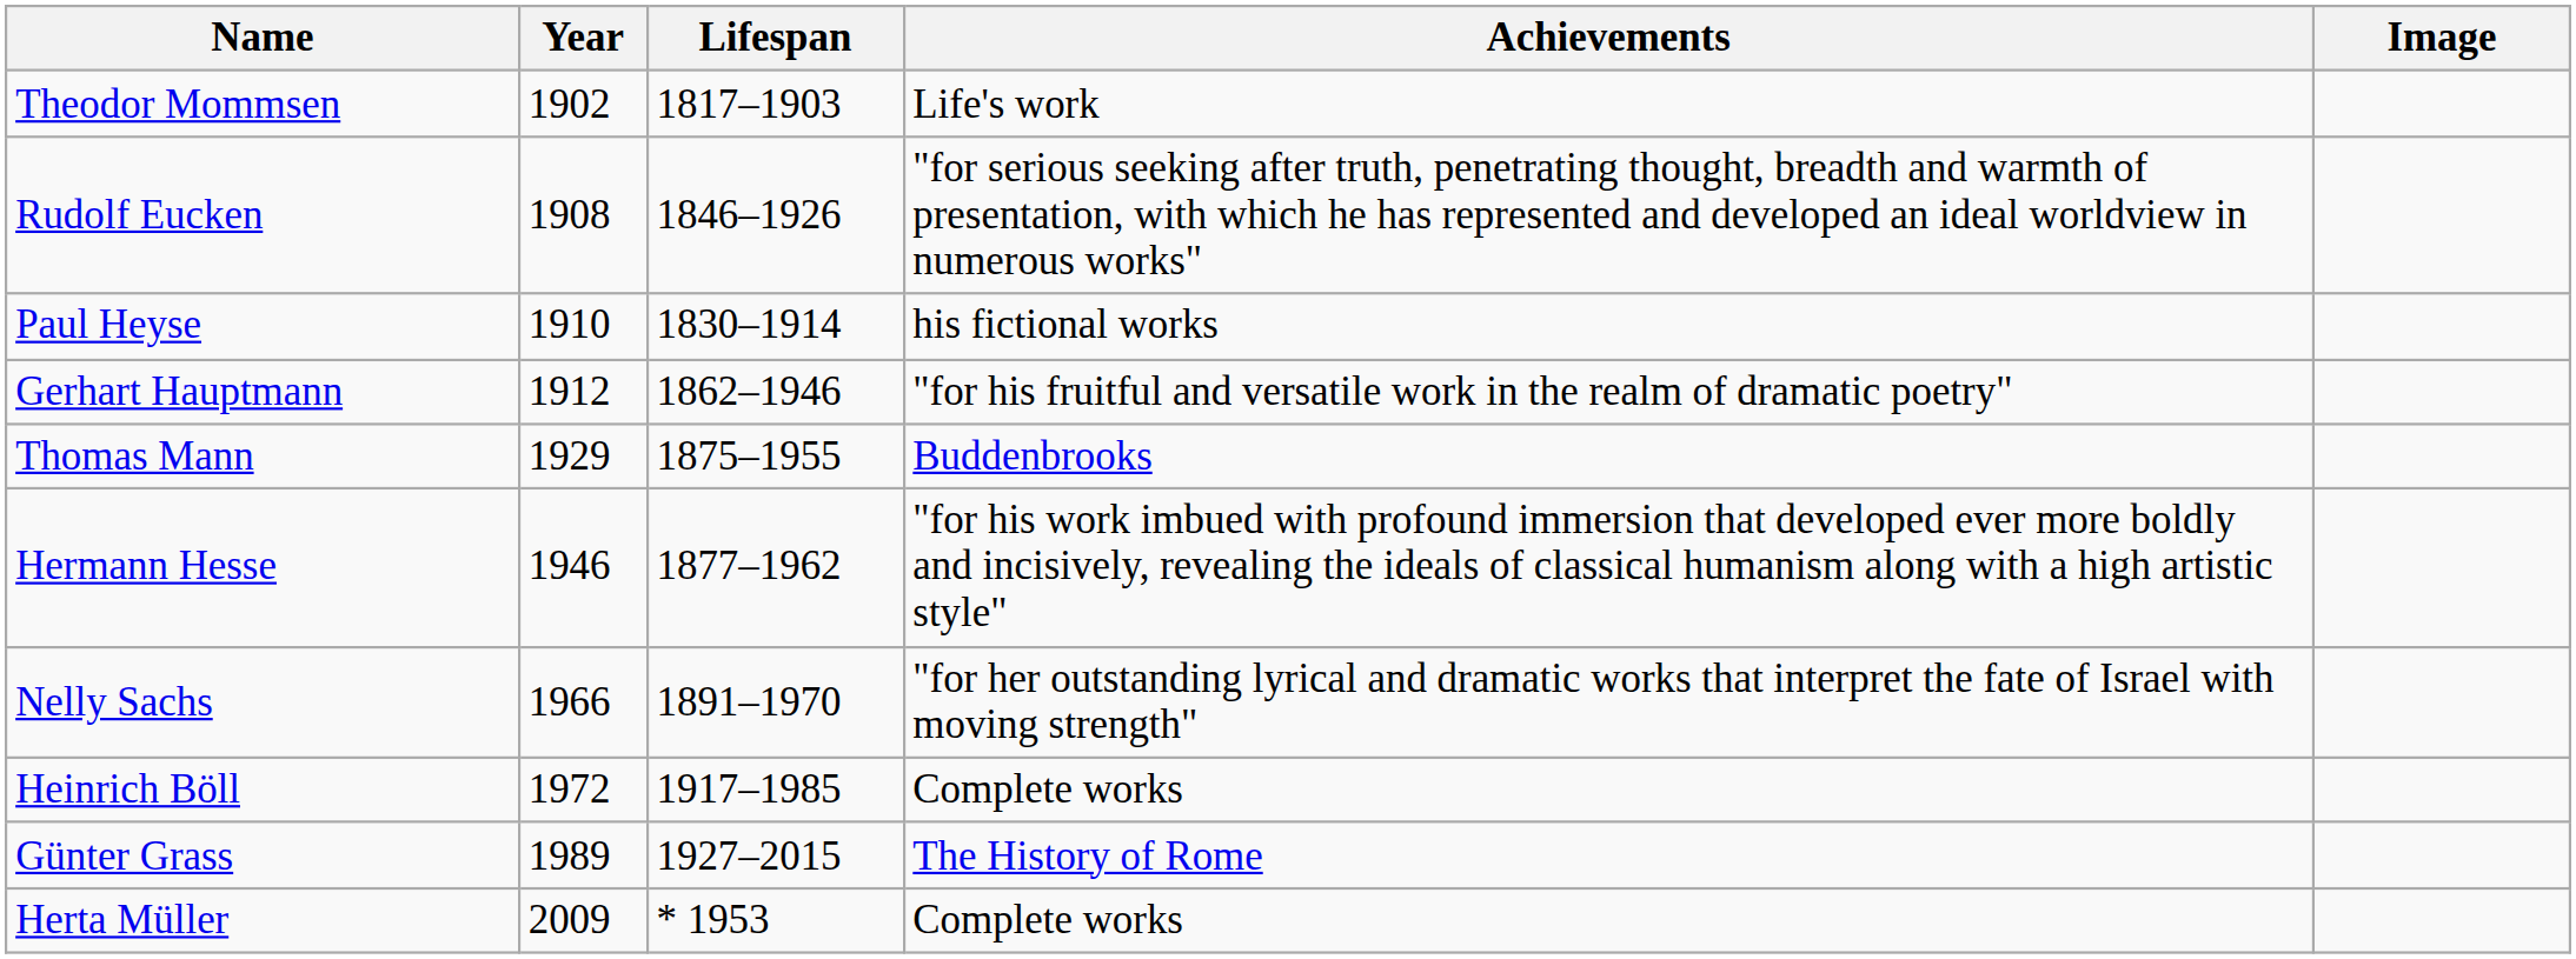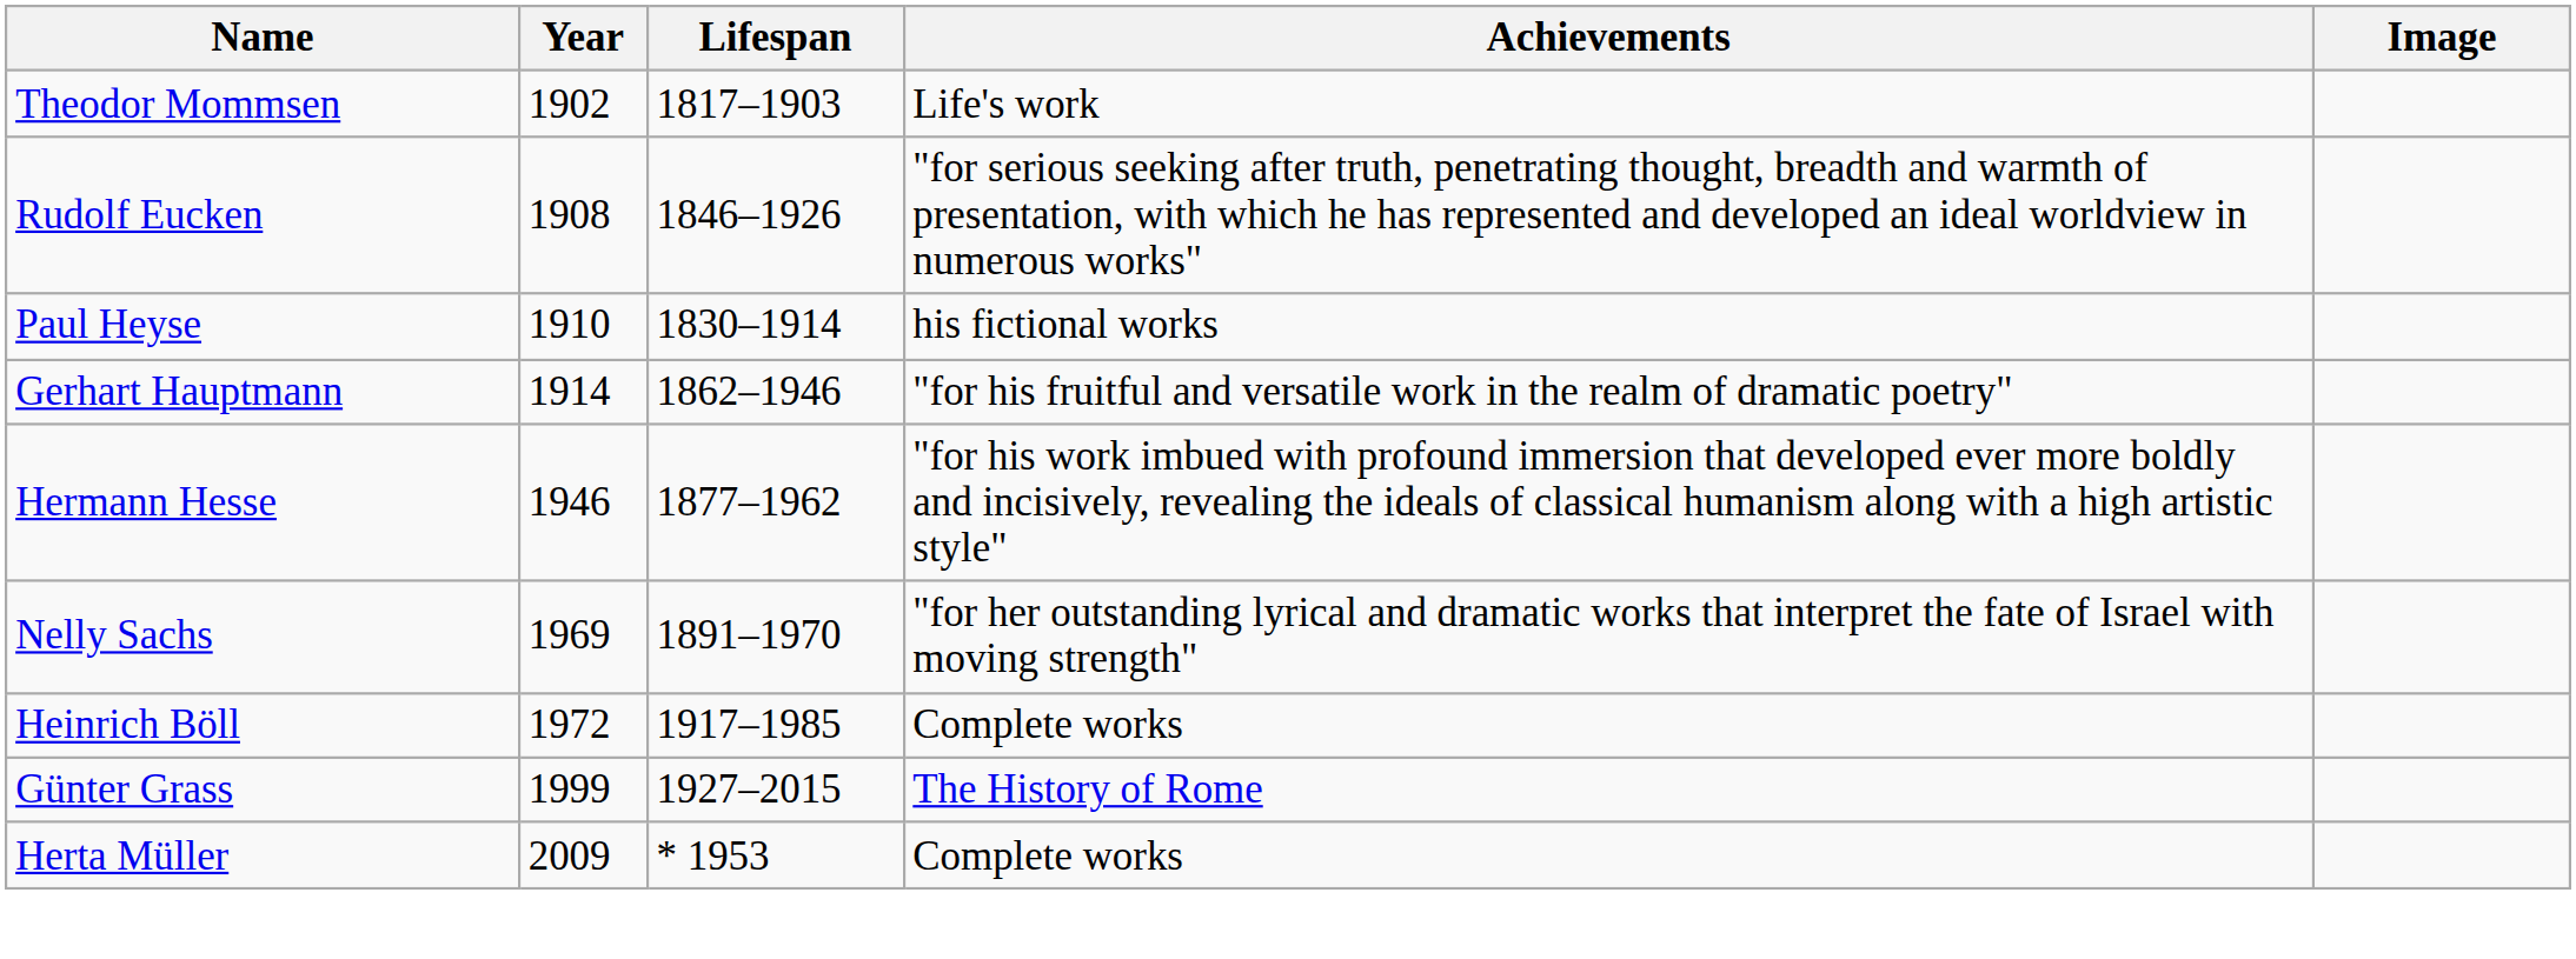 <table class="wikitable toptextcells" style="max-width:1000px;">
 <tr class="hintergrundfarbe8">
 <th width="20%">Name</th>
 <th width="5%">Year</th>
 <th width="10%">Lifespan</th>
 <th width="55%">Achievements</th>
 <th width="10%">Image</th>
 </tr>
 <tr>
 <td><a href='#'>Theodor Mommsen</a></td>
 <td>1902</td>
 <td>1817–1903</td>
 <td>Life's work</td>
 <td></td>
 </tr>
 <tr>
 <td><a href='#'>Rudolf Eucken</a></td>
 <td>1908</td>
 <td>1846–1926</td>
 <td>"for serious seeking after truth, penetrating thought, breadth and warmth of presentation, with which he has represented and developed an ideal worldview in numerous works"</td>
 <td></td>
 </tr>
 <tr>
 <td><a href='#'>Paul Heyse</a></td>
 <td>1910</td>
 <td>1830–1914</td>
 <td>his fictional works</td>
 <td></td>
 </tr>
 <tr>
 <td><a href='#'>Gerhart Hauptmann</a></td>
-<td>1912</td>
+<td>1914</td>
 <td>1862–1946</td>
 <td>"for his fruitful and versatile work in the realm of dramatic poetry"</td>
-<td></td>
-</tr>
-<tr>
-<td><a href='#'>Thomas Mann</a></td>
-<td>1929</td>
-<td>1875–1955</td>
-<td><a href='#'>Buddenbrooks</a></td>
 <td></td>
 </tr>
 <tr>
 <td><a href='#'>Hermann Hesse</a></td>
 <td>1946</td>
 <td>1877–1962</td>
 <td>"for his work imbued with profound immersion that developed ever more boldly and incisively, revealing the ideals of classical humanism along with a high artistic style"</td>
 <td></td>
 </tr>
 <tr>
 <td><a href='#'>Nelly Sachs</a></td>
-<td>1966</td>
+<td>1969</td>
 <td>1891–1970</td>
 <td>"for her outstanding lyrical and dramatic works that interpret the fate of Israel with moving strength"</td>
 <td></td>
 </tr>
 <tr>
 <td><a href='#'>Heinrich Böll</a></td>
 <td>1972</td>
 <td>1917–1985</td>
 <td>Complete works</td>
 <td></td>
 </tr>
 <tr>
 <td><a href='#'>Günter Grass</a></td>
-<td>1989</td>
+<td>1999</td>
 <td>1927–2015</td>
 <td><a href='#'>The History of Rome</a></td>
 <td></td>
 </tr>
 <tr>
 <td><a href='#'>Herta Müller</a></td>
 <td>2009</td>
 <td>* 1953</td>
 <td>Complete works</td>
 <td></td>
 </tr>
 </table>
